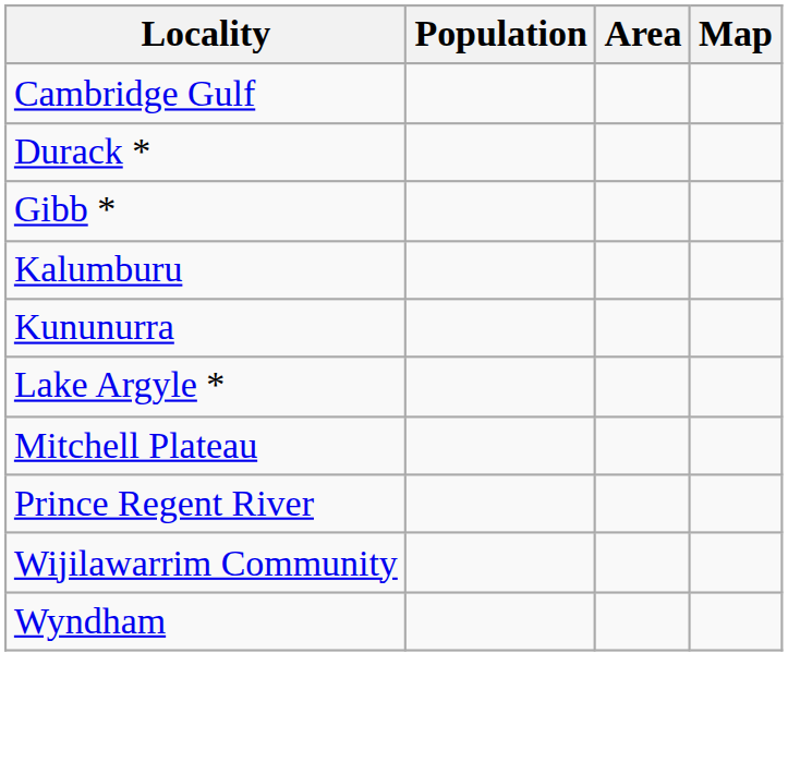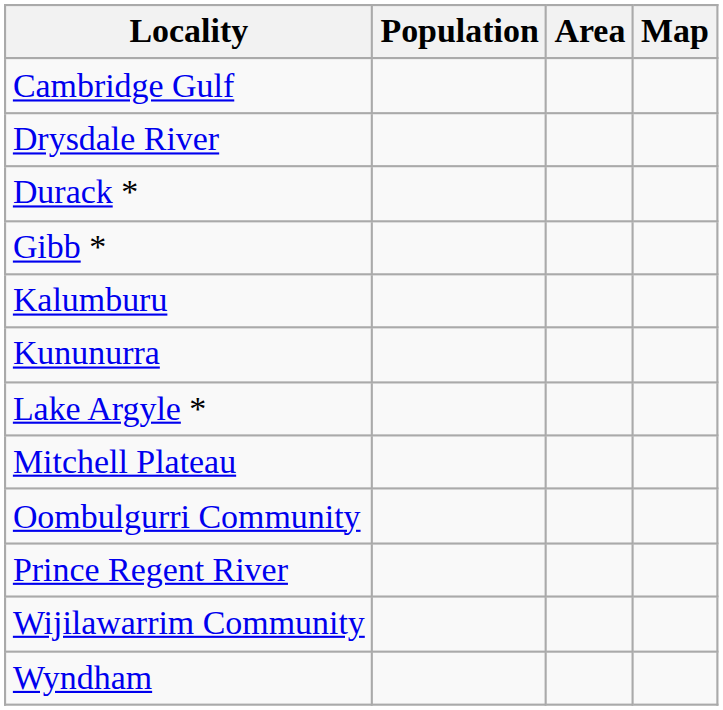 <table class="wikitable sortable">
 <tr>
 <th>Locality</th>
 <th data-sort-type=number>Population</th>
 <th data-sort-type=number>Area</th>
 <th>Map</th>
 </tr>
 <tr>
 <td><a href='#'>Cambridge Gulf</a></td>
+<td></td>
+<td></td>
+<td></td>
+</tr>
+<tr>
+<td><a href='#'>Drysdale River</a></td>
 <td></td>
 <td></td>
 <td></td>
 </tr>
 <tr>
 <td><a href='#'>Durack</a> *</td>
 <td></td>
 <td></td>
 <td></td>
 </tr>
 <tr>
 <td><a href='#'>Gibb</a> *</td>
 <td></td>
 <td></td>
 <td></td>
 </tr>
 <tr>
 <td><a href='#'>Kalumburu</a></td>
 <td></td>
 <td></td>
 <td></td>
 </tr>
 <tr>
 <td><a href='#'>Kununurra</a></td>
 <td></td>
 <td></td>
 <td></td>
 </tr>
 <tr>
 <td><a href='#'>Lake Argyle</a> *</td>
 <td></td>
 <td></td>
 <td></td>
 </tr>
 <tr>
 <td><a href='#'>Mitchell Plateau</a></td>
 <td></td>
 <td></td>
 <td></td>
 </tr>
 <tr>
+<td><a href='#'>Oombulgurri Community</a></td>
+<td></td>
+<td></td>
+<td></td>
+</tr>
+<tr>
 <td><a href='#'>Prince Regent River</a></td>
 <td></td>
 <td></td>
 <td></td>
 </tr>
 <tr>
 <td><a href='#'>Wijilawarrim Community</a></td>
 <td></td>
 <td></td>
 <td></td>
 </tr>
 <tr>
 <td><a href='#'>Wyndham</a></td>
 <td></td>
 <td></td>
 <td></td>
 </tr>
 </table>
